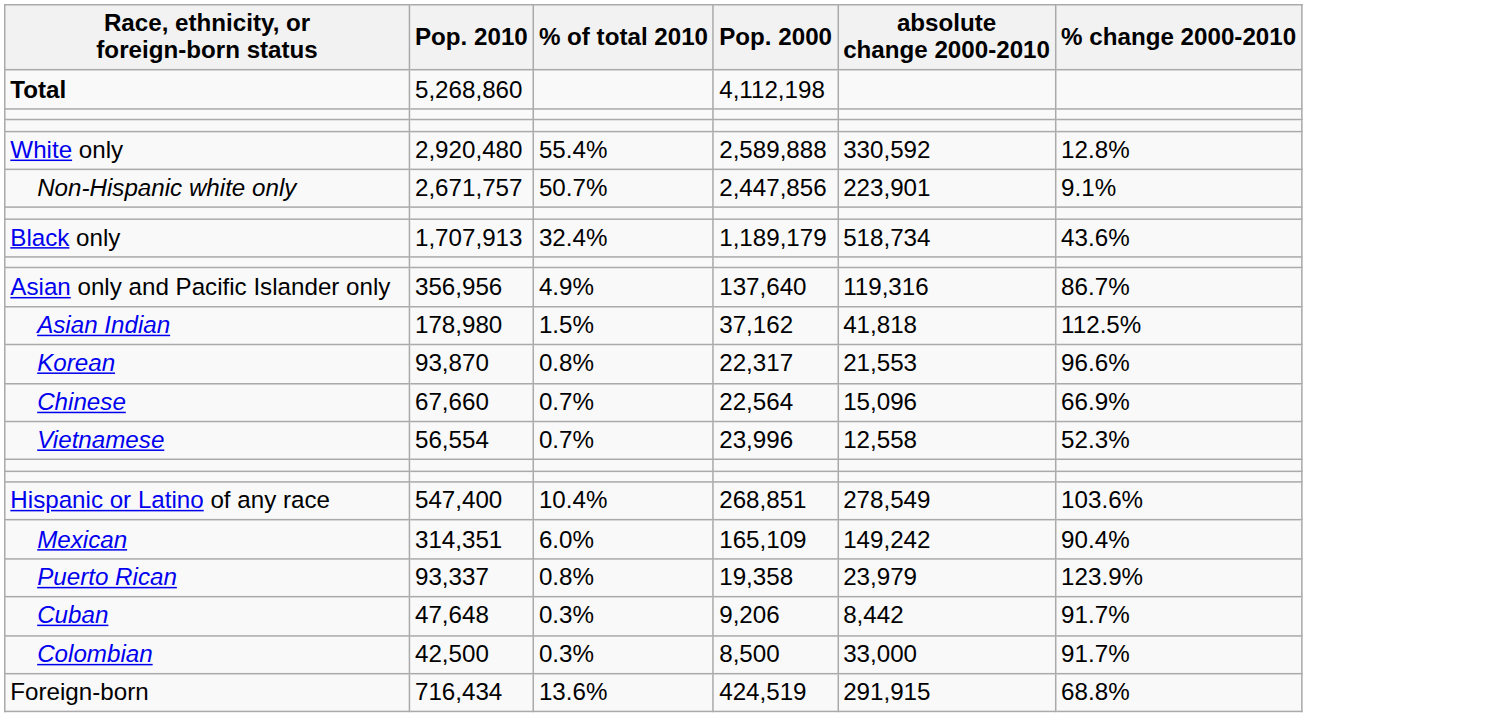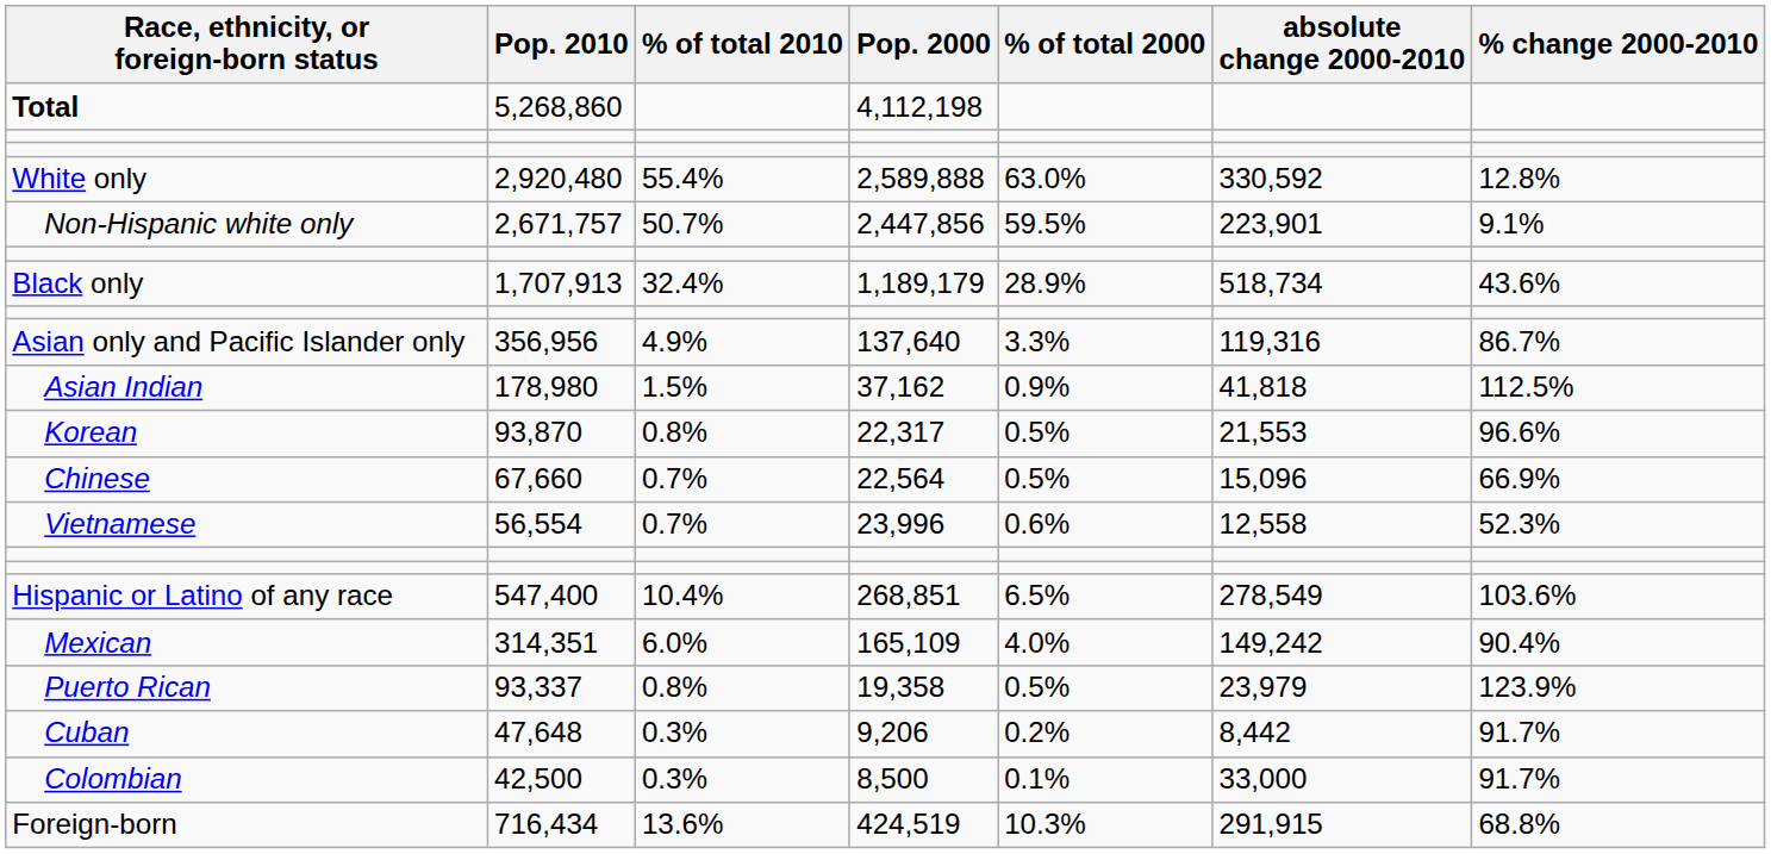 <table class="wikitable">
 <tr>
 <th>Race, ethnicity, or<br>foreign-born status</th>
 <th>Pop. 2010</th>
 <th>% of total 2010</th>
 <th>Pop. 2000</th>
+<th>% of total 2000</th>
 <th>absolute<br>change 2000-2010</th>
 <th>% change 2000-2010</th>
 </tr>
 <tr>
 <td><strong>Total</strong></td>
 <td>5,268,860</td>
 <td></td>
 <td>4,112,198</td>
 <td></td>
 <td></td>
+<td></td>
 </tr>
 <tr>
+<td></td>
 <td></td>
 <td></td>
 <td></td>
 <td></td>
 <td></td>
 <td></td>
 </tr>
 <tr>
 <td></td>
 <td></td>
 <td></td>
 <td></td>
 <td></td>
 <td></td>
+<td></td>
 </tr>
 <tr>
 <td><a href='#'>White</a> only</td>
 <td>2,920,480</td>
 <td>55.4%</td>
 <td>2,589,888</td>
+<td>63.0%</td>
 <td>330,592</td>
 <td>12.8%</td>
 </tr>
 <tr>
 <td>    <em>Non-Hispanic white only</em></td>
 <td>2,671,757</td>
 <td>50.7%</td>
 <td>2,447,856</td>
+<td>59.5%</td>
 <td>223,901</td>
 <td>9.1%</td>
 </tr>
 <tr>
+<td></td>
 <td></td>
 <td></td>
 <td></td>
 <td></td>
 <td></td>
 <td></td>
 </tr>
 <tr>
 <td><a href='#'>Black</a> only</td>
 <td>1,707,913</td>
 <td>32.4%</td>
 <td>1,189,179</td>
+<td>28.9%</td>
 <td>518,734</td>
 <td>43.6%</td>
 </tr>
 <tr>
+<td></td>
 <td></td>
 <td></td>
 <td></td>
 <td></td>
 <td></td>
 <td></td>
 </tr>
 <tr>
 <td><a href='#'>Asian</a> only and Pacific Islander only  </td>
 <td>356,956</td>
 <td>4.9%</td>
 <td>137,640</td>
+<td>3.3%</td>
 <td>119,316</td>
 <td>86.7%</td>
 </tr>
 <tr>
 <td>    <em><a href='#'>Asian Indian</a></em></td>
 <td>178,980</td>
 <td>1.5%</td>
 <td>37,162</td>
+<td>0.9%</td>
 <td>41,818</td>
 <td>112.5%</td>
 </tr>
 <tr>
 <td>    <em><a href='#'>Korean</a></em></td>
 <td>93,870</td>
 <td>0.8%</td>
 <td>22,317</td>
+<td>0.5%</td>
 <td>21,553</td>
 <td>96.6%</td>
 </tr>
 <tr>
 <td>    <em><a href='#'>Chinese</a></em></td>
 <td>67,660</td>
 <td>0.7%</td>
 <td>22,564</td>
+<td>0.5%</td>
 <td>15,096</td>
 <td>66.9%</td>
 </tr>
 <tr>
 <td>    <em><a href='#'>Vietnamese</a></em></td>
 <td>56,554</td>
 <td>0.7%</td>
 <td>23,996</td>
+<td>0.6%</td>
 <td>12,558</td>
 <td>52.3%</td>
 </tr>
 <tr>
+<td></td>
 <td></td>
 <td></td>
 <td></td>
 <td></td>
 <td></td>
 <td></td>
 </tr>
 <tr>
 <td></td>
 <td></td>
 <td></td>
 <td></td>
 <td></td>
 <td></td>
+<td></td>
 </tr>
 <tr>
 <td><a href='#'>Hispanic or Latino</a> of any race</td>
 <td>547,400</td>
 <td>10.4%</td>
 <td>268,851</td>
+<td>6.5%</td>
 <td>278,549</td>
 <td>103.6%</td>
 </tr>
 <tr>
 <td>    <em><a href='#'>Mexican</a></em></td>
 <td>314,351</td>
 <td>6.0%</td>
 <td>165,109</td>
+<td>4.0%</td>
 <td>149,242</td>
 <td>90.4%</td>
 </tr>
 <tr>
 <td>    <em><a href='#'>Puerto Rican</a></em></td>
 <td>93,337</td>
 <td>0.8%</td>
 <td>19,358</td>
+<td>0.5%</td>
 <td>23,979</td>
 <td>123.9%</td>
 </tr>
 <tr>
 <td>    <em><a href='#'>Cuban</a></em></td>
 <td>47,648</td>
 <td>0.3%</td>
 <td>9,206</td>
+<td>0.2%</td>
 <td>8,442</td>
 <td>91.7%</td>
 </tr>
 <tr ,>
 <td>    <em><a href='#'>Colombian</a></em></td>
 <td>42,500</td>
 <td>0.3%</td>
 <td>8,500</td>
+<td>0.1%</td>
 <td>33,000</td>
 <td>91.7%</td>
 </tr>
 <tr>
 <td>Foreign-born</td>
 <td>716,434</td>
 <td>13.6%</td>
 <td>424,519</td>
+<td>10.3%</td>
 <td>291,915</td>
 <td>68.8%</td>
 </tr>
 </table>
